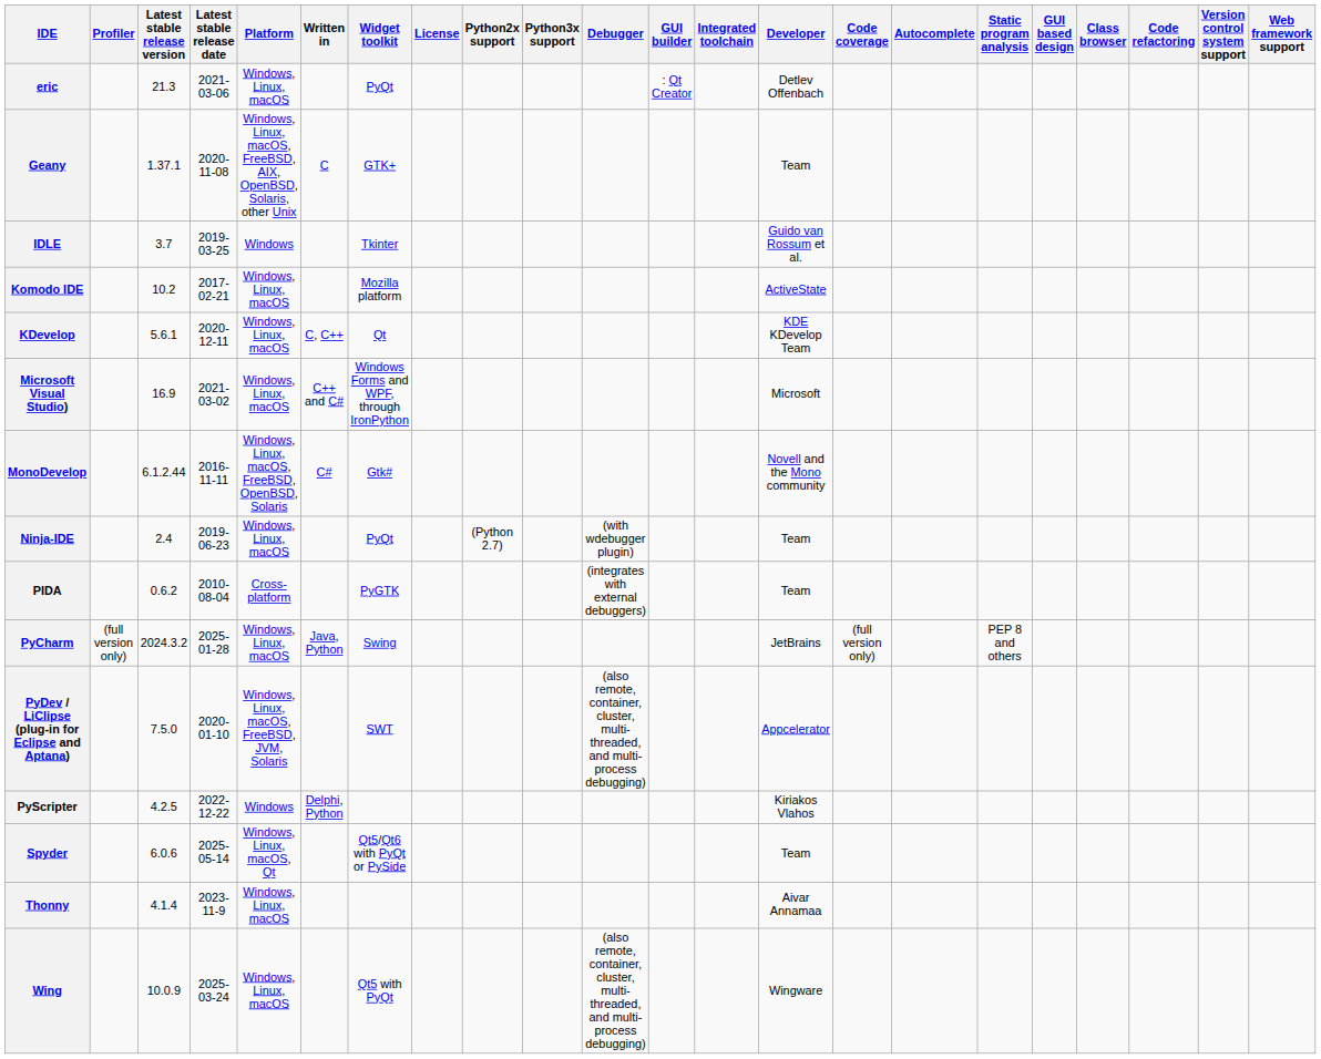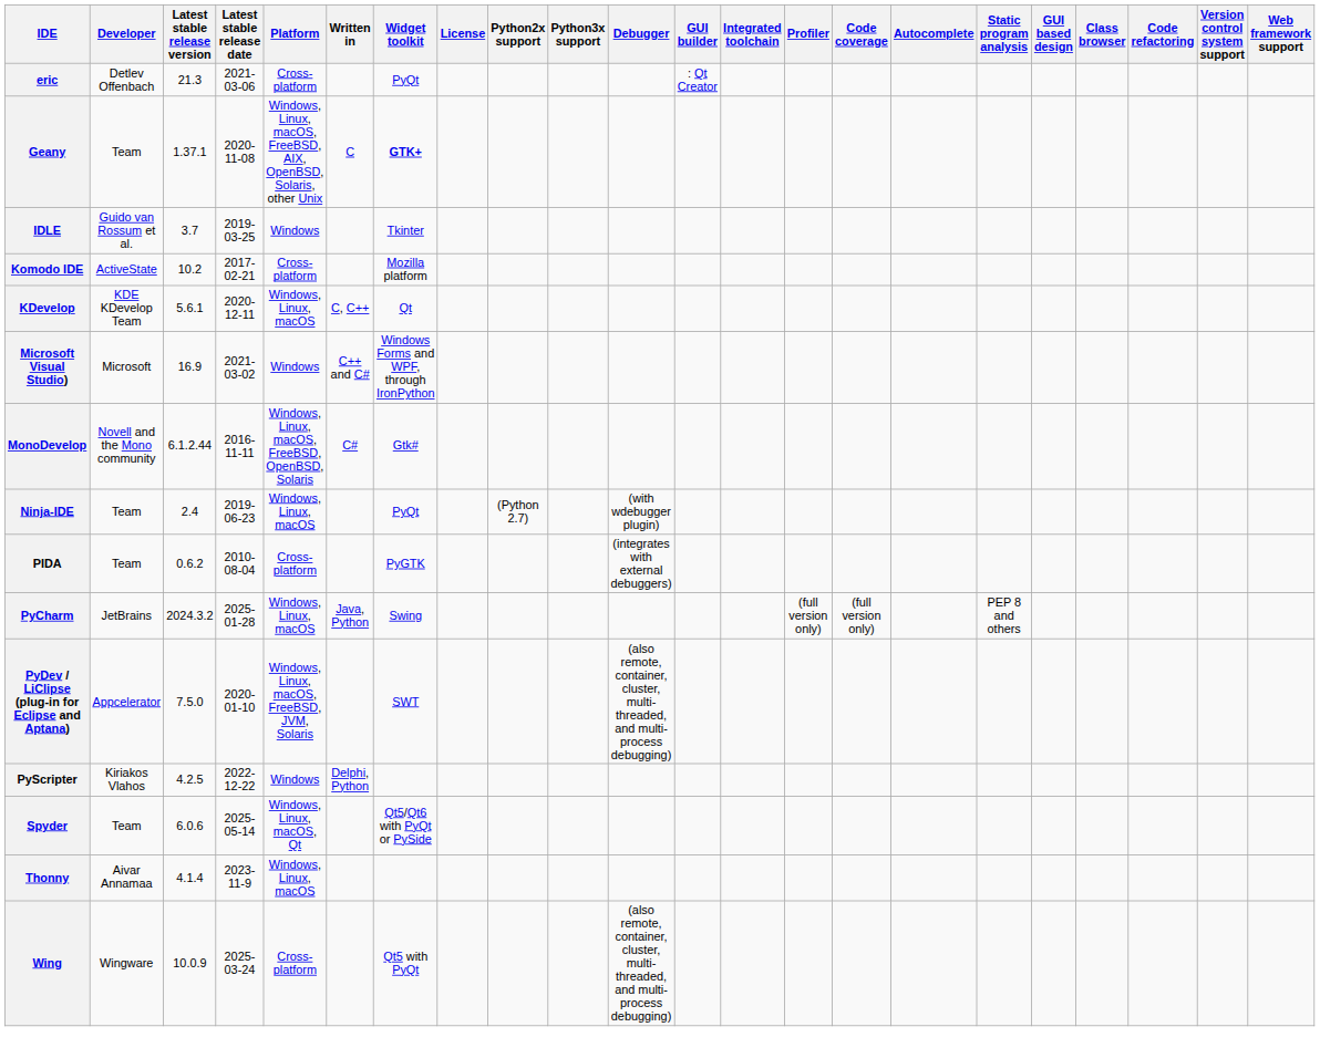 <table class="wikitable sortable sort-under mw-datatable sticky-header" style="font-size: 85%; text-align: center; width: auto;">
 <tr>
 <th><a href='#'>IDE</a></th>
-<th><a href='#'>Profiler</a></th>
+<th><a href='#'>Developer</a></th>
 <th>Latest stable <a href='#'>release</a> version</th>
 <th>Latest stable release date</th>
 <th><a href='#'>Platform</a></th>
 <th>Written in</th>
 <th><a href='#'>Widget toolkit</a></th>
 <th><a href='#'>License</a></th>
 <th>Python2x support</th>
 <th>Python3x support</th>
 <th><a href='#'>Debugger</a></th>
 <th><a href='#'>GUI builder</a></th>
 <th><a href='#'>Integrated toolchain</a></th>
-<th><a href='#'>Developer</a></th>
+<th><a href='#'>Profiler</a></th>
 <th><a href='#'>Code coverage</a></th>
 <th><a href='#'>Autocomplete</a></th>
 <th><a href='#'>Static program analysis</a></th>
 <th><a href='#'>GUI based design</a></th>
 <th><a href='#'>Class browser</a></th>
 <th><a href='#'>Code refactoring</a></th>
 <th><a href='#'>Version control system</a> support</th>
 <th><a href='#'>Web framework</a> support</th>
 </tr>
 <tr>
 <th><a href='#'>eric</a></th>
-<td></td>
+<td>Detlev Offenbach</td>
 <td>21.3</td>
 <td>2021-03-06</td>
-<td><a href='#'>Windows</a>, <a href='#'>Linux</a>, <a href='#'>macOS</a></td>
+<td><a href='#'>Cross-platform</a></td>
 <td></td>
 <td><a href='#'>PyQt</a></td>
 <td></td>
 <td></td>
 <td></td>
 <td></td>
 <td>: <a href='#'>Qt Creator</a></td>
 <td></td>
-<td>Detlev Offenbach</td>
+<td></td>
 <td></td>
 <td></td>
 <td></td>
 <td></td>
 <td></td>
 <td></td>
 <td></td>
 <td></td>
 </tr>
 <tr>
 <th><a href='#'>Geany</a></th>
-<td></td>
+<td>Team</td>
 <td>1.37.1</td>
 <td>2020-11-08</td>
 <td><a href='#'>Windows</a>, <a href='#'>Linux</a>, <a href='#'>macOS</a>, <a href='#'>FreeBSD</a>, <a href='#'>AIX</a>, <a href='#'>OpenBSD</a>, <a href='#'>Solaris</a>, other <a href='#'>Unix</a></td>
 <td><a href='#'>C</a></td>
-<td><a href='#'>GTK+</a></td>
+<td><strong><a href='#'>GTK+</a></strong></td>
 <td></td>
 <td></td>
 <td></td>
 <td></td>
 <td></td>
 <td></td>
-<td>Team</td>
+<td></td>
 <td></td>
 <td></td>
 <td></td>
 <td></td>
 <td></td>
 <td></td>
 <td></td>
 <td></td>
 </tr>
 <tr>
 <th><a href='#'>IDLE</a></th>
-<td></td>
+<td><a href='#'>Guido van Rossum</a> et al.</td>
 <td>3.7</td>
 <td>2019-03-25</td>
 <td><a href='#'>Windows</a></td>
 <td></td>
 <td><a href='#'>Tkinter</a></td>
 <td></td>
 <td></td>
 <td></td>
 <td></td>
 <td></td>
 <td></td>
-<td><a href='#'>Guido van Rossum</a> et al.</td>
+<td></td>
 <td></td>
 <td></td>
 <td></td>
 <td></td>
 <td></td>
 <td></td>
 <td></td>
 <td></td>
 </tr>
 <tr>
 <th><a href='#'>Komodo IDE</a></th>
-<td></td>
+<td><a href='#'>ActiveState</a></td>
 <td>10.2</td>
 <td>2017-02-21</td>
-<td><a href='#'>Windows</a>, <a href='#'>Linux</a>, <a href='#'>macOS</a></td>
+<td><a href='#'>Cross-platform</a></td>
 <td></td>
 <td><a href='#'>Mozilla</a> platform</td>
 <td></td>
 <td></td>
 <td></td>
 <td></td>
 <td></td>
 <td></td>
-<td><a href='#'>ActiveState</a></td>
+<td></td>
 <td></td>
 <td></td>
 <td></td>
 <td></td>
 <td></td>
 <td></td>
 <td></td>
 <td></td>
 </tr>
 <tr>
 <th><a href='#'>KDevelop</a></th>
-<td></td>
+<td><a href='#'>KDE</a> KDevelop Team</td>
 <td>5.6.1</td>
 <td>2020-12-11</td>
 <td><a href='#'>Windows</a>, <a href='#'>Linux</a>, <a href='#'>macOS</a></td>
 <td><a href='#'>C</a>, <a href='#'>C++</a></td>
 <td><a href='#'>Qt</a></td>
 <td></td>
 <td></td>
 <td></td>
 <td></td>
 <td></td>
 <td></td>
-<td><a href='#'>KDE</a> KDevelop Team</td>
+<td></td>
 <td></td>
 <td></td>
 <td></td>
 <td></td>
 <td></td>
 <td></td>
 <td></td>
 <td></td>
 </tr>
 <tr>
 <th><a href='#'>Microsoft Visual Studio</a>)</th>
-<td></td>
+<td>Microsoft</td>
 <td>16.9</td>
 <td>2021-03-02</td>
-<td><a href='#'>Windows</a>, <a href='#'>Linux</a>, <a href='#'>macOS</a></td>
+<td><a href='#'>Windows</a></td>
 <td><a href='#'>C++</a> and <a href='#'>C#</a></td>
 <td><a href='#'>Windows Forms</a> and <a href='#'>WPF</a>, through <a href='#'>IronPython</a></td>
 <td></td>
 <td></td>
 <td></td>
 <td></td>
 <td></td>
 <td></td>
-<td>Microsoft</td>
+<td></td>
 <td></td>
 <td></td>
 <td></td>
 <td></td>
 <td></td>
 <td></td>
 <td></td>
 <td></td>
 </tr>
 <tr>
 <th><a href='#'>MonoDevelop</a></th>
-<td></td>
+<td><a href='#'>Novell</a> and the <a href='#'>Mono</a> community</td>
 <td>6.1.2.44</td>
 <td>2016-11-11</td>
 <td><a href='#'>Windows</a>, <a href='#'>Linux</a>, <a href='#'>macOS</a>, <a href='#'>FreeBSD</a>, <a href='#'>OpenBSD</a>, <a href='#'>Solaris</a></td>
 <td><a href='#'>C#</a></td>
 <td><a href='#'>Gtk#</a></td>
 <td></td>
 <td></td>
 <td></td>
 <td></td>
 <td></td>
 <td></td>
-<td><a href='#'>Novell</a> and the <a href='#'>Mono</a> community</td>
+<td></td>
 <td></td>
 <td></td>
 <td></td>
 <td></td>
 <td></td>
 <td></td>
 <td></td>
 <td></td>
 </tr>
 <tr>
 <th><a href='#'>Ninja-IDE</a></th>
-<td></td>
+<td>Team</td>
 <td>2.4</td>
 <td>2019-06-23</td>
 <td><a href='#'>Windows</a>, <a href='#'>Linux</a>, <a href='#'>macOS</a></td>
 <td></td>
 <td><a href='#'>PyQt</a></td>
 <td></td>
 <td> (Python 2.7)</td>
 <td></td>
 <td> (with wdebugger plugin)</td>
 <td></td>
 <td></td>
-<td>Team</td>
+<td></td>
 <td></td>
 <td></td>
 <td></td>
 <td></td>
 <td></td>
 <td></td>
 <td></td>
 <td></td>
 </tr>
 <tr>
 <th>PIDA</th>
-<td></td>
+<td>Team</td>
 <td>0.6.2</td>
 <td>2010-08-04</td>
 <td><a href='#'>Cross-platform</a></td>
 <td></td>
 <td><a href='#'>PyGTK</a></td>
 <td></td>
 <td></td>
 <td></td>
 <td> (integrates with external debuggers)</td>
 <td></td>
 <td></td>
-<td>Team</td>
+<td></td>
 <td></td>
 <td></td>
 <td></td>
 <td></td>
 <td></td>
 <td></td>
 <td></td>
 <td></td>
 </tr>
 <tr>
 <th><a href='#'>PyCharm</a></th>
-<td> (full version only)</td>
+<td>JetBrains</td>
 <td>2024.3.2</td>
 <td>2025-01-28</td>
 <td><a href='#'>Windows</a>, <a href='#'>Linux</a>, <a href='#'>macOS</a></td>
 <td><a href='#'>Java</a>, <a href='#'>Python</a></td>
 <td><a href='#'>Swing</a></td>
 <td></td>
 <td></td>
 <td></td>
 <td></td>
 <td></td>
 <td></td>
-<td>JetBrains</td>
+<td> (full version only)</td>
 <td> (full version only)</td>
 <td></td>
 <td> PEP 8 and others</td>
 <td></td>
 <td></td>
 <td></td>
 <td></td>
 <td></td>
 </tr>
 <tr>
 <th><a href='#'>PyDev</a> / <a href='#'>LiClipse</a> (plug-in for <a href='#'>Eclipse</a> and <a href='#'>Aptana</a>)</th>
-<td></td>
+<td><a href='#'>Appcelerator</a></td>
 <td>7.5.0</td>
 <td>2020-01-10</td>
 <td><a href='#'>Windows</a>, <a href='#'>Linux</a>, <a href='#'>macOS</a>, <a href='#'>FreeBSD</a>, <a href='#'>JVM</a>, <a href='#'>Solaris</a></td>
 <td></td>
 <td><a href='#'>SWT</a></td>
 <td></td>
 <td></td>
 <td></td>
 <td> (also remote, container, cluster, multi-threaded, and multi-process debugging)</td>
 <td></td>
 <td></td>
-<td><a href='#'>Appcelerator</a></td>
+<td></td>
 <td></td>
 <td></td>
 <td></td>
 <td></td>
 <td></td>
 <td></td>
 <td></td>
 <td></td>
 </tr>
 <tr>
 <th>PyScripter</th>
-<td></td>
+<td>Kiriakos Vlahos</td>
 <td>4.2.5</td>
 <td>2022-12-22</td>
 <td><a href='#'>Windows</a></td>
 <td><a href='#'>Delphi</a>, <a href='#'>Python</a></td>
 <td></td>
 <td></td>
 <td></td>
 <td></td>
 <td></td>
 <td></td>
 <td></td>
-<td>Kiriakos Vlahos</td>
+<td></td>
 <td></td>
 <td></td>
 <td></td>
 <td></td>
 <td></td>
 <td></td>
 <td></td>
 <td></td>
 </tr>
 <tr>
 <th><a href='#'>Spyder</a></th>
-<td></td>
+<td>Team</td>
 <td>6.0.6</td>
 <td>2025-05-14</td>
 <td><a href='#'>Windows</a>, <a href='#'>Linux</a>, <a href='#'>macOS</a>, <a href='#'>Qt</a></td>
 <td></td>
 <td><a href='#'>Qt5</a>/<a href='#'>Qt6</a> with <a href='#'>PyQt</a> or <a href='#'>PySide</a></td>
 <td></td>
 <td></td>
 <td></td>
 <td></td>
 <td></td>
 <td></td>
-<td>Team</td>
+<td></td>
 <td></td>
 <td></td>
 <td></td>
 <td></td>
 <td></td>
 <td></td>
 <td></td>
 <td></td>
 </tr>
 <tr>
 <th><a href='#'>Thonny</a></th>
-<td></td>
+<td>Aivar Annamaa</td>
 <td>4.1.4</td>
 <td>2023-11-9</td>
 <td><a href='#'>Windows</a>, <a href='#'>Linux</a>, <a href='#'>macOS</a></td>
 <td></td>
 <td></td>
 <td></td>
 <td></td>
 <td></td>
 <td></td>
 <td></td>
 <td></td>
-<td>Aivar Annamaa</td>
+<td></td>
 <td></td>
 <td></td>
 <td></td>
 <td></td>
 <td></td>
 <td></td>
 <td></td>
 <td></td>
 </tr>
 <tr>
 <th><a href='#'>Wing</a></th>
-<td></td>
+<td>Wingware</td>
 <td>10.0.9</td>
 <td>2025-03-24</td>
-<td><a href='#'>Windows</a>, <a href='#'>Linux</a>, <a href='#'>macOS</a></td>
+<td><a href='#'>Cross-platform</a></td>
 <td></td>
 <td><a href='#'>Qt5</a> with <a href='#'>PyQt</a></td>
 <td></td>
 <td></td>
 <td></td>
 <td> (also remote, container, cluster, multi-threaded, and multi-process debugging)</td>
 <td></td>
 <td></td>
-<td>Wingware</td>
+<td></td>
 <td></td>
 <td></td>
 <td></td>
 <td></td>
 <td></td>
 <td></td>
 <td></td>
 <td></td>
 </tr>
 </table>
